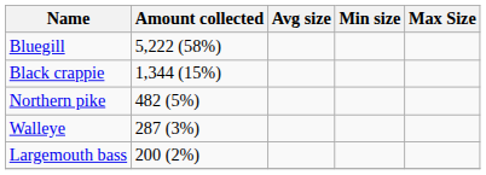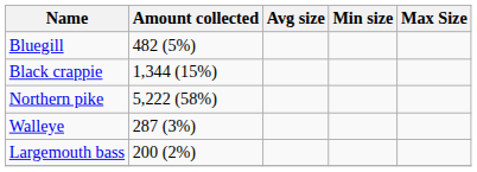 <table class="wikitable">
 <tr>
 <th>Name</th>
 <th>Amount collected </th>
 <th>Avg size</th>
 <th>Min size</th>
 <th>Max Size</th>
 </tr>
 <tr>
 <td><a href='#'>Bluegill</a> </td>
-<td>5,222 (58%)</td>
+<td>482 (5%)</td>
 <td></td>
 <td></td>
 <td></td>
 </tr>
 <tr>
 <td><a href='#'>Black crappie</a></td>
 <td>1,344 (15%)</td>
 <td></td>
 <td></td>
 <td></td>
 </tr>
 <tr>
 <td><a href='#'>Northern pike</a></td>
-<td>482 (5%)</td>
+<td>5,222 (58%)</td>
 <td></td>
 <td></td>
 <td></td>
 </tr>
 <tr>
 <td><a href='#'>Walleye</a></td>
 <td>287 (3%)</td>
 <td></td>
 <td></td>
 <td></td>
 </tr>
 <tr>
 <td><a href='#'>Largemouth bass</a></td>
 <td>200 (2%)</td>
 <td></td>
 <td></td>
 <td></td>
 </tr>
 <tr>
 </tr>
 </table>
